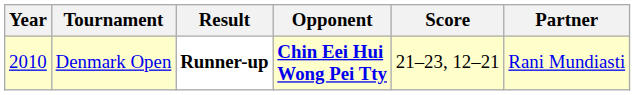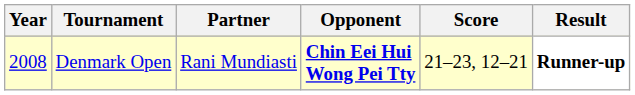 <table class="sortable wikitable" style="font-size: 90%">
 <tr>
 <th>Year</th>
 <th>Tournament</th>
-<th>Result</th>
+<th>Partner</th>
 <th>Opponent</th>
 <th>Score</th>
-<th>Partner</th>
+<th>Result</th>
 </tr>
 <tr style="background:#FFFFCC">
-<td align="center"><a href='#'>2010</a></td>
+<td align="center"><a href='#'>2008</a></td>
 <td align="left"><a href='#'>Denmark Open</a></td>
-<td style="text-align:left; background:white"> <strong>Runner-up</strong></td>
+<td align="left"> <a href='#'>Rani Mundiasti</a></td>
 <td align="left"><strong> <a href='#'>Chin Eei Hui</a><br> <a href='#'>Wong Pei Tty</a></strong></td>
 <td align="left">21–23, 12–21</td>
-<td align="left"> <a href='#'>Rani Mundiasti</a></td>
+<td style="text-align:left; background:white"> <strong>Runner-up</strong></td>
 </tr>
 </table>
